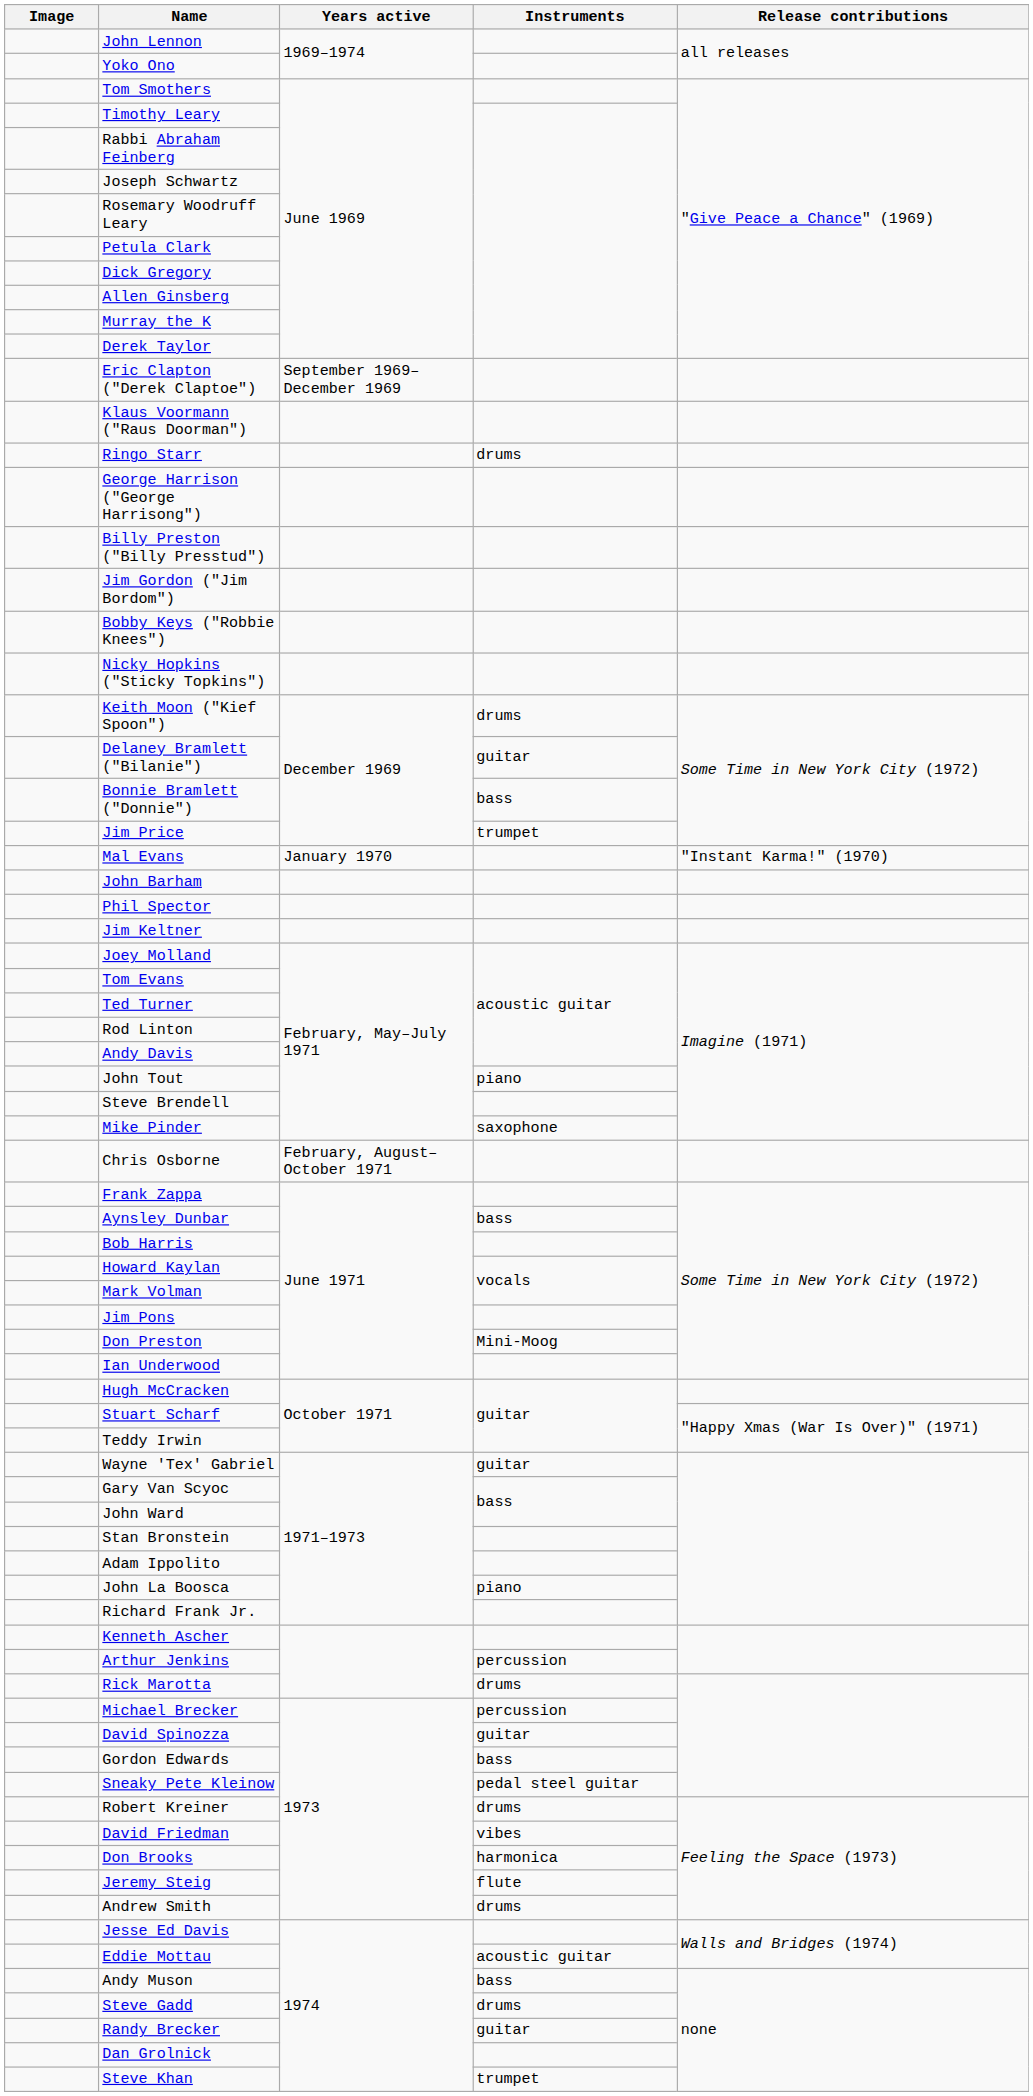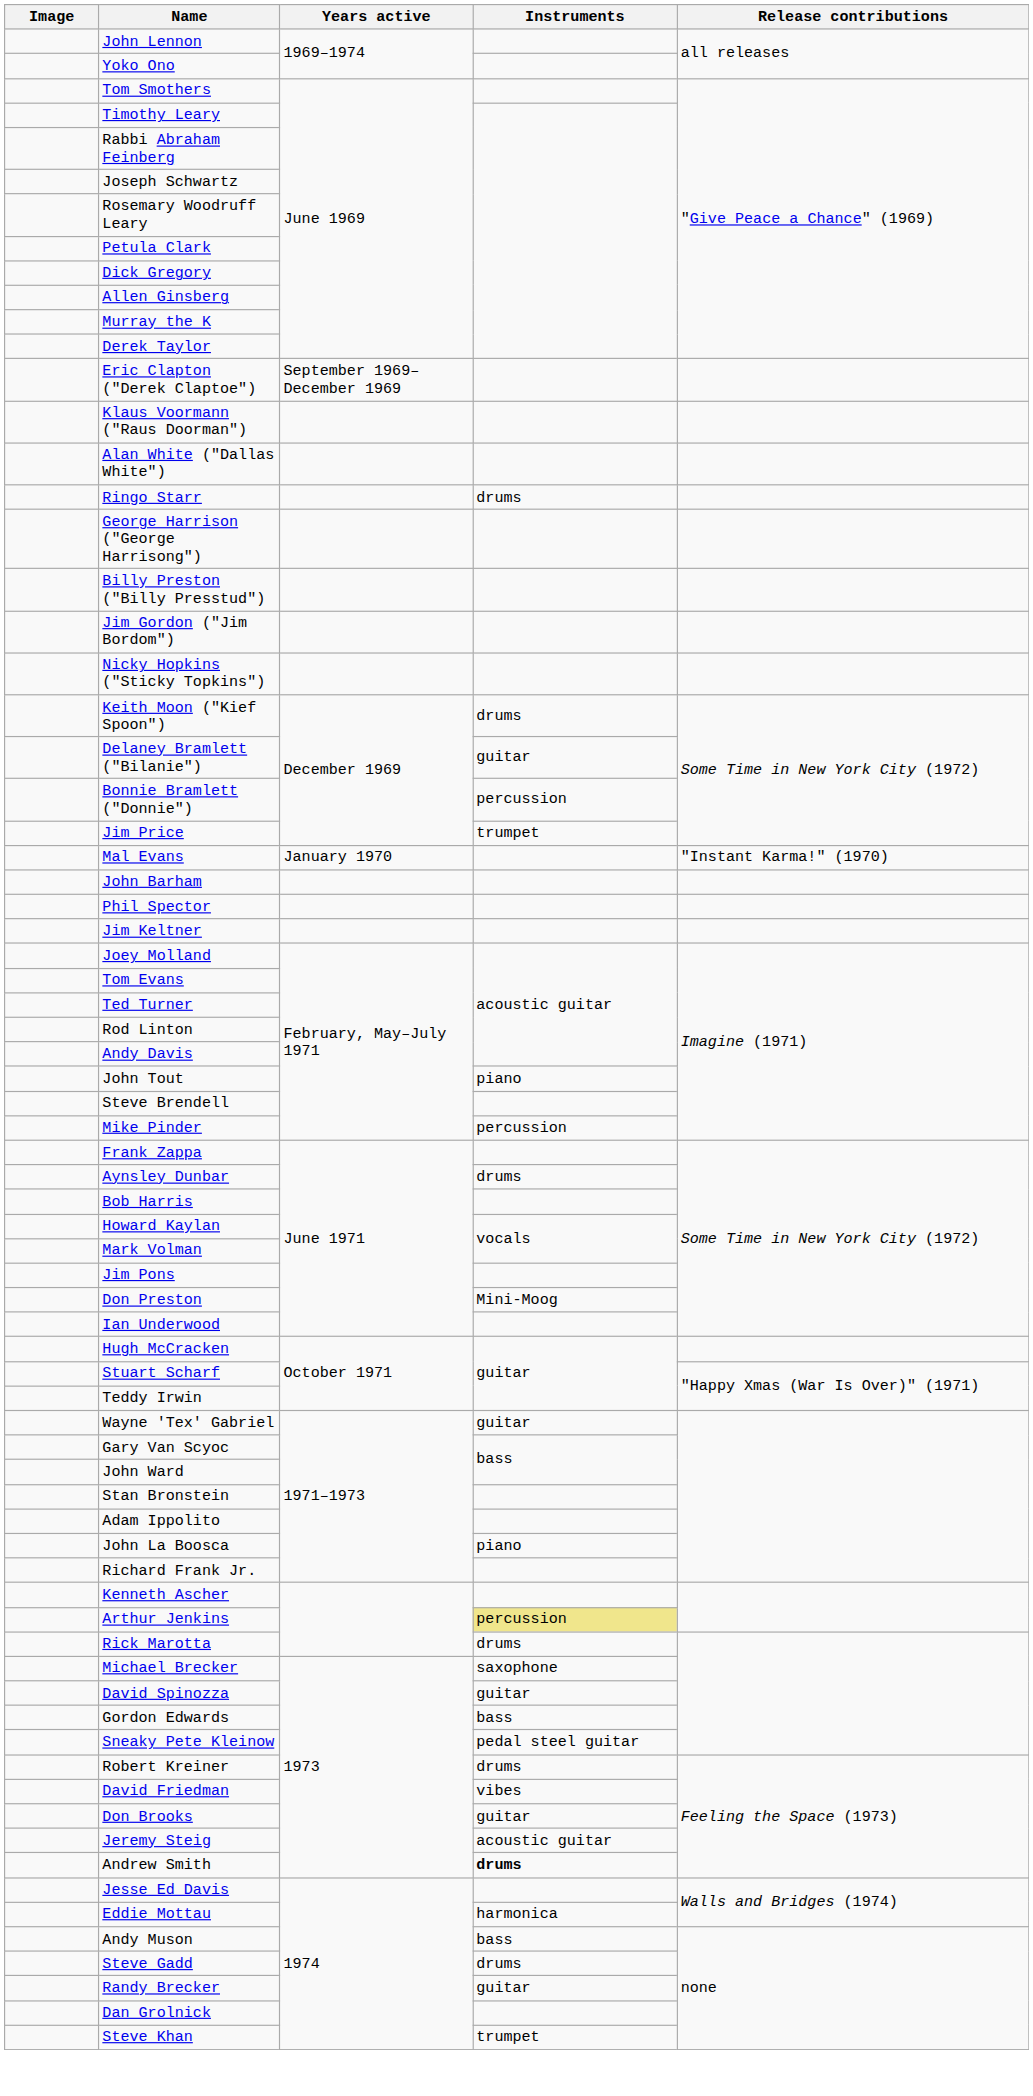 <table class="wikitable" width="100%" border="1">
 <tr>
 <th width="75">Image</th>
 <th width="150">Name</th>
 <th width="160">Years active</th>
 <th width="170">Instruments</th>
 <th>Release contributions</th>
 </tr>
 <tr>
 <td></td>
 <td><a href='#'>John Lennon</a></td>
 <td rowspan="2">1969–1974</td>
 <td></td>
 <td rowspan="2">all releases</td>
 </tr>
 <tr>
 <td></td>
 <td><a href='#'>Yoko Ono</a></td>
 <td></td>
 </tr>
 <tr>
 <td></td>
 <td><a href='#'>Tom Smothers</a></td>
 <td rowspan="10">June 1969</td>
 <td></td>
 <td rowspan="10">"<a href='#'>Give Peace a Chance</a>" (1969)</td>
 </tr>
 <tr>
 <td></td>
 <td><a href='#'>Timothy Leary</a></td>
 <td rowspan="9"></td>
 </tr>
 <tr>
 <td></td>
 <td>Rabbi <a href='#'>Abraham Feinberg</a></td>
 </tr>
 <tr>
 <td></td>
 <td>Joseph Schwartz</td>
 </tr>
 <tr>
 <td></td>
 <td>Rosemary Woodruff Leary</td>
 </tr>
 <tr>
 <td></td>
 <td><a href='#'>Petula Clark</a></td>
 </tr>
 <tr>
 <td></td>
 <td><a href='#'>Dick Gregory</a></td>
 </tr>
 <tr>
 <td></td>
 <td><a href='#'>Allen Ginsberg</a></td>
 </tr>
 <tr>
 <td></td>
 <td><a href='#'>Murray the K</a></td>
 </tr>
 <tr>
 <td></td>
 <td><a href='#'>Derek Taylor</a></td>
 </tr>
 <tr>
 <td></td>
 <td><a href='#'>Eric Clapton</a> ("Derek Claptoe")</td>
 <td>September 1969–December 1969</td>
 <td></td>
 <td></td>
 </tr>
 <tr>
 <td></td>
 <td><a href='#'>Klaus Voormann</a> ("Raus Doorman")</td>
 <td></td>
 <td></td>
 <td></td>
 </tr>
 <tr>
 <td></td>
+<td><a href='#'>Alan White</a> ("Dallas White")</td>
+<td></td>
+<td></td>
+<td></td>
+</tr>
+<tr>
+<td></td>
 <td><a href='#'>Ringo Starr</a></td>
 <td></td>
 <td>drums</td>
 <td></td>
 </tr>
 <tr>
 <td></td>
 <td><a href='#'>George Harrison</a> ("George Harrisong")</td>
 <td></td>
 <td></td>
 <td></td>
 </tr>
 <tr>
 <td></td>
 <td><a href='#'>Billy Preston</a> ("Billy Presstud")</td>
 <td></td>
 <td></td>
 <td></td>
 </tr>
 <tr>
 <td></td>
 <td><a href='#'>Jim Gordon</a> ("Jim Bordom")</td>
 <td></td>
 <td></td>
 <td></td>
 </tr>
 <tr>
 <td></td>
-<td><a href='#'>Bobby Keys</a> ("Robbie Knees")</td>
-<td></td>
-<td></td>
-<td></td>
-</tr>
-<tr>
-<td></td>
 <td><a href='#'>Nicky Hopkins</a> ("Sticky Topkins")</td>
 <td></td>
 <td></td>
 <td></td>
 </tr>
 <tr>
 <td></td>
 <td><a href='#'>Keith Moon</a> ("Kief Spoon")</td>
 <td rowspan="4">December 1969</td>
 <td>drums</td>
 <td rowspan="4"><em>Some Time in New York City</em> (1972)</td>
 </tr>
 <tr>
 <td></td>
 <td><a href='#'>Delaney Bramlett</a> ("Bilanie")</td>
 <td>guitar</td>
 </tr>
 <tr>
 <td></td>
 <td><a href='#'>Bonnie Bramlett</a> ("Donnie")</td>
-<td>bass</td>
+<td>percussion</td>
 </tr>
 <tr>
 <td></td>
 <td><a href='#'>Jim Price</a></td>
 <td>trumpet</td>
 </tr>
 <tr>
 <td></td>
 <td><a href='#'>Mal Evans</a></td>
 <td>January 1970</td>
 <td></td>
 <td>"Instant Karma!" (1970)</td>
 </tr>
 <tr>
 <td></td>
 <td><a href='#'>John Barham</a></td>
 <td></td>
 <td></td>
 <td></td>
 </tr>
 <tr>
 <td></td>
 <td><a href='#'>Phil Spector</a></td>
 <td></td>
 <td></td>
 <td></td>
 </tr>
 <tr>
 <td></td>
 <td><a href='#'>Jim Keltner</a></td>
 <td></td>
 <td></td>
 <td></td>
 </tr>
 <tr>
 <td></td>
 <td><a href='#'>Joey Molland</a></td>
 <td rowspan="8">February, May–July 1971</td>
 <td rowspan="5">acoustic guitar</td>
 <td rowspan="8"><em>Imagine</em> (1971)</td>
 </tr>
 <tr>
 <td></td>
 <td><a href='#'>Tom Evans</a></td>
 </tr>
 <tr>
 <td></td>
 <td><a href='#'>Ted Turner</a></td>
 </tr>
 <tr>
 <td></td>
 <td>Rod Linton</td>
 </tr>
 <tr>
 <td></td>
 <td><a href='#'>Andy Davis</a></td>
 </tr>
 <tr>
 <td></td>
 <td>John Tout</td>
 <td>piano</td>
 </tr>
 <tr>
 <td></td>
 <td>Steve Brendell</td>
 <td></td>
 </tr>
 <tr>
 <td></td>
 <td><a href='#'>Mike Pinder</a></td>
-<td>saxophone</td>
-</tr>
-<tr>
-<td></td>
-<td>Chris Osborne</td>
-<td>February, August–October 1971</td>
-<td></td>
-<td></td>
+<td>percussion</td>
 </tr>
 <tr>
 <td></td>
 <td><a href='#'>Frank Zappa</a></td>
 <td rowspan="8">June 1971</td>
 <td></td>
 <td rowspan="8"><em>Some Time in New York City</em> (1972)</td>
 </tr>
 <tr>
 <td></td>
 <td><a href='#'>Aynsley Dunbar</a></td>
-<td>bass</td>
+<td>drums</td>
 </tr>
 <tr>
 <td></td>
 <td><a href='#'>Bob Harris</a></td>
 <td></td>
 </tr>
 <tr>
 <td></td>
 <td><a href='#'>Howard Kaylan</a></td>
 <td rowspan="2">vocals</td>
 </tr>
 <tr>
 <td></td>
 <td><a href='#'>Mark Volman</a></td>
 </tr>
 <tr>
 <td></td>
 <td><a href='#'>Jim Pons</a></td>
 <td></td>
 </tr>
 <tr>
 <td></td>
 <td><a href='#'>Don Preston</a></td>
 <td>Mini-Moog</td>
 </tr>
 <tr>
 <td></td>
 <td><a href='#'>Ian Underwood</a></td>
 <td></td>
 </tr>
 <tr>
 <td></td>
 <td><a href='#'>Hugh McCracken</a></td>
 <td rowspan="3">October 1971</td>
 <td rowspan="3">guitar</td>
 <td></td>
 </tr>
 <tr>
 <td></td>
 <td><a href='#'>Stuart Scharf</a></td>
 <td rowspan="2">"Happy Xmas (War Is Over)" (1971)</td>
 </tr>
 <tr>
 <td></td>
 <td>Teddy Irwin</td>
 </tr>
 <tr>
 <td></td>
 <td>Wayne 'Tex' Gabriel</td>
 <td rowspan="7">1971–1973</td>
 <td>guitar</td>
 <td rowspan="7"></td>
 </tr>
 <tr>
 <td></td>
 <td>Gary Van Scyoc</td>
 <td rowspan="2">bass</td>
 </tr>
 <tr>
 <td></td>
 <td>John Ward</td>
 </tr>
 <tr>
 <td></td>
 <td>Stan Bronstein</td>
 <td></td>
 </tr>
 <tr>
 <td></td>
 <td>Adam Ippolito</td>
 <td></td>
 </tr>
 <tr>
 <td></td>
 <td>John La Boosca</td>
 <td>piano</td>
 </tr>
 <tr>
 <td></td>
 <td>Richard Frank Jr.</td>
 <td></td>
 </tr>
 <tr>
 <td></td>
 <td><a href='#'>Kenneth Ascher</a></td>
 <td rowspan="3"></td>
 <td></td>
 <td rowspan="2"></td>
 </tr>
 <tr>
 <td></td>
 <td><a href='#'>Arthur Jenkins</a></td>
-<td>percussion</td>
+<td style="background: khaki;">percussion</td>
 </tr>
 <tr>
 <td></td>
 <td><a href='#'>Rick Marotta</a></td>
 <td>drums</td>
 <td rowspan="5"></td>
 </tr>
 <tr>
 <td></td>
 <td><a href='#'>Michael Brecker</a></td>
 <td rowspan="9">1973</td>
-<td>percussion</td>
+<td>saxophone</td>
 </tr>
 <tr>
 <td></td>
 <td><a href='#'>David Spinozza</a></td>
 <td>guitar</td>
 </tr>
 <tr>
 <td></td>
 <td>Gordon Edwards</td>
 <td>bass</td>
 </tr>
 <tr>
 <td></td>
 <td><a href='#'>Sneaky Pete Kleinow</a></td>
 <td>pedal steel guitar</td>
 </tr>
 <tr>
 <td></td>
 <td>Robert Kreiner</td>
 <td>drums</td>
 <td rowspan="5"><em>Feeling the Space</em> (1973)</td>
 </tr>
 <tr>
 <td></td>
 <td><a href='#'>David Friedman</a></td>
 <td>vibes</td>
 </tr>
 <tr>
 <td></td>
 <td><a href='#'>Don Brooks</a></td>
-<td>harmonica</td>
+<td>guitar</td>
 </tr>
 <tr>
 <td></td>
 <td><a href='#'>Jeremy Steig</a></td>
-<td>flute</td>
+<td>acoustic guitar</td>
 </tr>
 <tr>
 <td></td>
 <td>Andrew Smith</td>
-<td>drums</td>
+<td><strong>drums</strong></td>
 </tr>
 <tr>
 <td></td>
 <td><a href='#'>Jesse Ed Davis</a></td>
 <td rowspan="7">1974</td>
 <td></td>
 <td rowspan="2"><em>Walls and Bridges</em> (1974)</td>
 </tr>
 <tr>
 <td></td>
 <td><a href='#'>Eddie Mottau</a></td>
-<td>acoustic guitar</td>
+<td>harmonica</td>
 </tr>
 <tr>
 <td></td>
 <td>Andy Muson</td>
 <td>bass</td>
 <td rowspan="5">none</td>
 </tr>
 <tr>
 <td></td>
 <td><a href='#'>Steve Gadd</a></td>
 <td>drums</td>
 </tr>
 <tr>
 <td></td>
 <td><a href='#'>Randy Brecker</a></td>
 <td>guitar</td>
 </tr>
 <tr>
 <td></td>
 <td><a href='#'>Dan Grolnick</a></td>
 <td></td>
 </tr>
 <tr>
 <td></td>
 <td><a href='#'>Steve Khan</a></td>
 <td>trumpet</td>
 </tr>
 </table>
